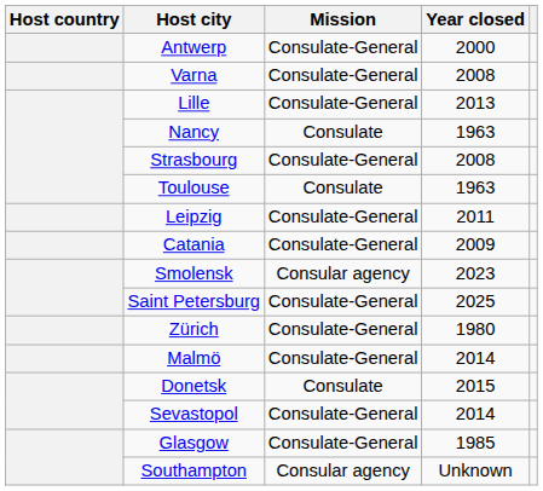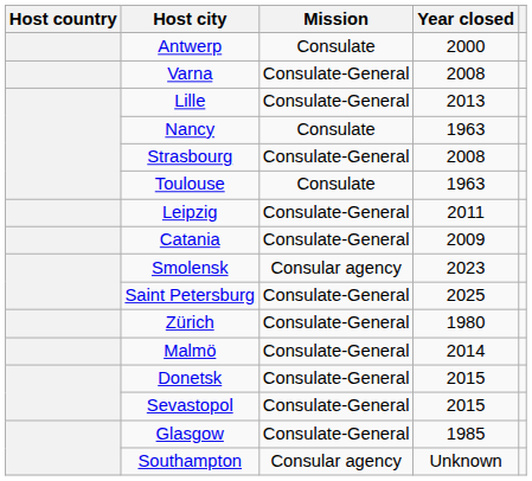 <table class="wikitable plainrowheaders" style="text-align:center;">
 <tr>
 <th scope="col">Host country</th>
 <th scope="col">Host city</th>
 <th scope="col">Mission</th>
 <th scope="col">Year closed</th>
 <th scope="col"></th>
 </tr>
 <tr>
 <th scope="row"></th>
 <td><a href='#'>Antwerp</a></td>
-<td>Consulate-General</td>
+<td>Consulate</td>
 <td>2000</td>
 <td></td>
 </tr>
 <tr>
 <th scope="row"></th>
 <td><a href='#'>Varna</a></td>
 <td>Consulate-General</td>
 <td>2008</td>
 <td></td>
 </tr>
 <tr>
 <th scope="row" rowspan="4"></th>
 <td><a href='#'>Lille</a></td>
 <td>Consulate-General</td>
 <td>2013</td>
 <td></td>
 </tr>
 <tr>
 <td><a href='#'>Nancy</a></td>
 <td>Consulate</td>
 <td>1963</td>
 <td></td>
 </tr>
 <tr>
 <td><a href='#'>Strasbourg</a></td>
 <td>Consulate-General</td>
 <td>2008</td>
 <td></td>
 </tr>
 <tr>
 <td><a href='#'>Toulouse</a></td>
 <td>Consulate</td>
 <td>1963</td>
 <td></td>
 </tr>
 <tr>
 <th scope="row"></th>
 <td><a href='#'>Leipzig</a></td>
 <td>Consulate-General</td>
 <td>2011</td>
 <td></td>
 </tr>
 <tr>
 <th scope="row"></th>
 <td><a href='#'>Catania</a></td>
 <td>Consulate-General</td>
 <td>2009</td>
 <td></td>
 </tr>
 <tr>
 <th scope="row" rowspan="2"></th>
 <td><a href='#'>Smolensk</a></td>
 <td>Consular agency</td>
 <td>2023</td>
 <td></td>
 </tr>
 <tr>
 <td><a href='#'>Saint Petersburg</a></td>
 <td>Consulate-General</td>
 <td>2025</td>
 <td></td>
 </tr>
 <tr>
 <th scope="row"></th>
 <td><a href='#'>Zürich</a></td>
 <td>Consulate-General</td>
 <td>1980</td>
 <td></td>
 </tr>
 <tr>
 <th scope="row"></th>
 <td><a href='#'>Malmö</a></td>
 <td>Consulate-General</td>
 <td>2014</td>
 <td></td>
 </tr>
 <tr>
 <th scope="row" rowspan="2"></th>
 <td><a href='#'>Donetsk</a></td>
-<td>Consulate</td>
+<td>Consulate-General</td>
 <td>2015</td>
 <td></td>
 </tr>
 <tr>
 <td><a href='#'>Sevastopol</a></td>
 <td>Consulate-General</td>
-<td>2014</td>
+<td>2015</td>
 <td></td>
 </tr>
 <tr>
 <th scope="row" rowspan="2"></th>
 <td><a href='#'>Glasgow</a></td>
 <td>Consulate-General</td>
 <td>1985</td>
 <td></td>
 </tr>
 <tr>
 <td><a href='#'>Southampton</a></td>
 <td>Consular agency</td>
 <td>Unknown</td>
 <td></td>
 </tr>
 </table>
